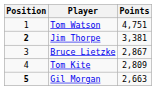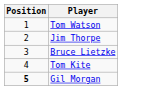 <table class="wikitable">
 <tr>
 <th>Position</th>
 <th>Player</th>
-<th>Points</th>
 </tr>
 <tr>
 <td align=center>1</td>
 <td> <a href='#'>Tom Watson</a></td>
-<td align=center>4,751</td>
 </tr>
 <tr>
-<td align=center><strong>2</strong></td>
+<td align=center>2</td>
 <td> <a href='#'>Jim Thorpe</a></td>
-<td align=center>3,381</td>
 </tr>
 <tr>
 <td align=center>3</td>
 <td> <a href='#'>Bruce Lietzke</a></td>
-<td align=center>2,867</td>
 </tr>
 <tr>
 <td align=center>4</td>
 <td> <a href='#'>Tom Kite</a></td>
-<td align=center>2,809</td>
 </tr>
 <tr>
 <td align=center><strong>5</strong></td>
 <td> <a href='#'>Gil Morgan</a></td>
-<td align=center>2,663</td>
 </tr>
 </table>
